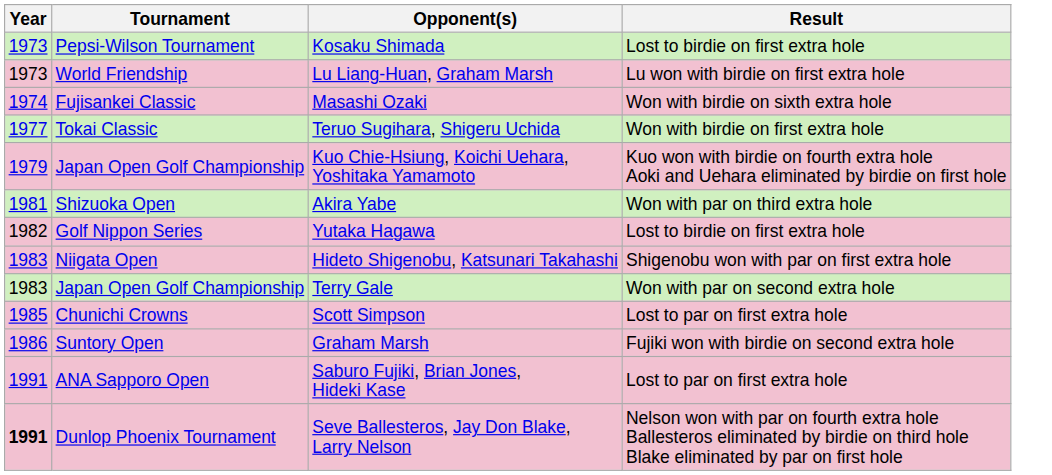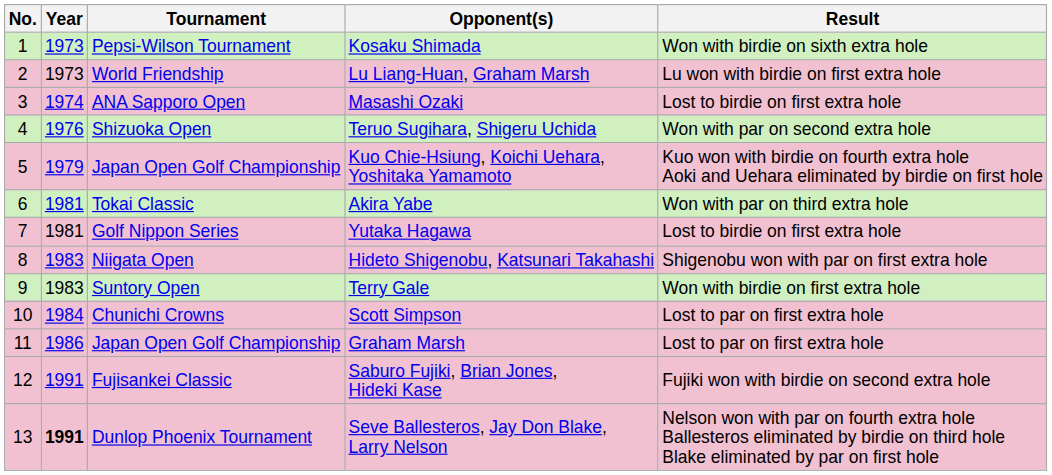 <table class="wikitable" style="font-size:95%;">
 <tr>
+<th>No.</th>
 <th>Year</th>
 <th>Tournament</th>
 <th>Opponent(s)</th>
 <th>Result</th>
 </tr>
 <tr style="background:#D0F0C0;">
+<td align=center>1</td>
 <td><a href='#'>1973</a></td>
 <td><a href='#'>Pepsi-Wilson Tournament</a></td>
 <td> <a href='#'>Kosaku Shimada</a></td>
-<td>Lost to birdie on first extra hole</td>
+<td>Won with birdie on sixth extra hole</td>
 </tr>
 <tr style="background:#F2C1D1;">
+<td align=center>2</td>
 <td>1973</td>
 <td><a href='#'>World Friendship</a></td>
 <td> <a href='#'>Lu Liang-Huan</a>,  <a href='#'>Graham Marsh</a></td>
 <td>Lu won with birdie on first extra hole</td>
 </tr>
 <tr style="background:#F2C1D1;">
+<td align=center>3</td>
 <td><a href='#'>1974</a></td>
-<td><a href='#'>Fujisankei Classic</a></td>
+<td><a href='#'>ANA Sapporo Open</a></td>
 <td> <a href='#'>Masashi Ozaki</a></td>
-<td>Won with birdie on sixth extra hole</td>
+<td>Lost to birdie on first extra hole</td>
 </tr>
 <tr style="background:#D0F0C0;">
-<td><a href='#'>1977</a></td>
-<td><a href='#'>Tokai Classic</a></td>
+<td align=center>4</td>
+<td><a href='#'>1976</a></td>
+<td><a href='#'>Shizuoka Open</a></td>
 <td> <a href='#'>Teruo Sugihara</a>,  <a href='#'>Shigeru Uchida</a></td>
-<td>Won with birdie on first extra hole</td>
+<td>Won with par on second extra hole</td>
 </tr>
 <tr style="background:#F2C1D1;">
+<td align=center>5</td>
 <td><a href='#'>1979</a></td>
 <td><a href='#'>Japan Open Golf Championship</a></td>
 <td> <a href='#'>Kuo Chie-Hsiung</a>,  <a href='#'>Koichi Uehara</a>,<br> <a href='#'>Yoshitaka Yamamoto</a></td>
 <td>Kuo won with birdie on fourth extra hole<br>Aoki and Uehara eliminated by birdie on first hole</td>
 </tr>
 <tr style="background:#D0F0C0;">
+<td align=center>6</td>
 <td><a href='#'>1981</a></td>
-<td><a href='#'>Shizuoka Open</a></td>
+<td><a href='#'>Tokai Classic</a></td>
 <td> <a href='#'>Akira Yabe</a></td>
 <td>Won with par on third extra hole</td>
 </tr>
 <tr style="background:#F2C1D1;">
-<td>1982</td>
+<td align=center>7</td>
+<td>1981</td>
 <td><a href='#'>Golf Nippon Series</a></td>
 <td> <a href='#'>Yutaka Hagawa</a></td>
 <td>Lost to birdie on first extra hole</td>
 </tr>
 <tr style="background:#F2C1D1;">
+<td align=center>8</td>
 <td><a href='#'>1983</a></td>
 <td><a href='#'>Niigata Open</a></td>
 <td> <a href='#'>Hideto Shigenobu</a>,  <a href='#'>Katsunari Takahashi</a></td>
 <td>Shigenobu won with par on first extra hole</td>
 </tr>
 <tr style="background:#D0F0C0;">
+<td align=center>9</td>
 <td>1983</td>
-<td><a href='#'>Japan Open Golf Championship</a></td>
+<td><a href='#'>Suntory Open</a></td>
 <td> <a href='#'>Terry Gale</a></td>
-<td>Won with par on second extra hole</td>
+<td>Won with birdie on first extra hole</td>
 </tr>
 <tr style="background:#F2C1D1;">
-<td><a href='#'>1985</a></td>
+<td align=center>10</td>
+<td><a href='#'>1984</a></td>
 <td><a href='#'>Chunichi Crowns</a></td>
 <td> <a href='#'>Scott Simpson</a></td>
 <td>Lost to par on first extra hole</td>
 </tr>
 <tr style="background:#F2C1D1;">
+<td align=center>11</td>
 <td><a href='#'>1986</a></td>
-<td><a href='#'>Suntory Open</a></td>
+<td><a href='#'>Japan Open Golf Championship</a></td>
 <td> <a href='#'>Graham Marsh</a></td>
+<td>Lost to par on first extra hole</td>
+</tr>
+<tr style="background:#F2C1D1;">
+<td align=center>12</td>
+<td><a href='#'>1991</a></td>
+<td><a href='#'>Fujisankei Classic</a></td>
+<td> <a href='#'>Saburo Fujiki</a>,  <a href='#'>Brian Jones</a>,<br> <a href='#'>Hideki Kase</a></td>
 <td>Fujiki won with birdie on second extra hole</td>
 </tr>
 <tr style="background:#F2C1D1;">
-<td><a href='#'>1991</a></td>
-<td><a href='#'>ANA Sapporo Open</a></td>
-<td> <a href='#'>Saburo Fujiki</a>,  <a href='#'>Brian Jones</a>,<br> <a href='#'>Hideki Kase</a></td>
-<td>Lost to par on first extra hole</td>
-</tr>
-<tr style="background:#F2C1D1;">
+<td align=center>13</td>
 <td><strong>1991</strong></td>
 <td><a href='#'>Dunlop Phoenix Tournament</a></td>
 <td> <a href='#'>Seve Ballesteros</a>,  <a href='#'>Jay Don Blake</a>,<br> <a href='#'>Larry Nelson</a></td>
 <td>Nelson won with par on fourth extra hole<br>Ballesteros eliminated by birdie on third hole<br>Blake eliminated by par on first hole</td>
 </tr>
 </table>
